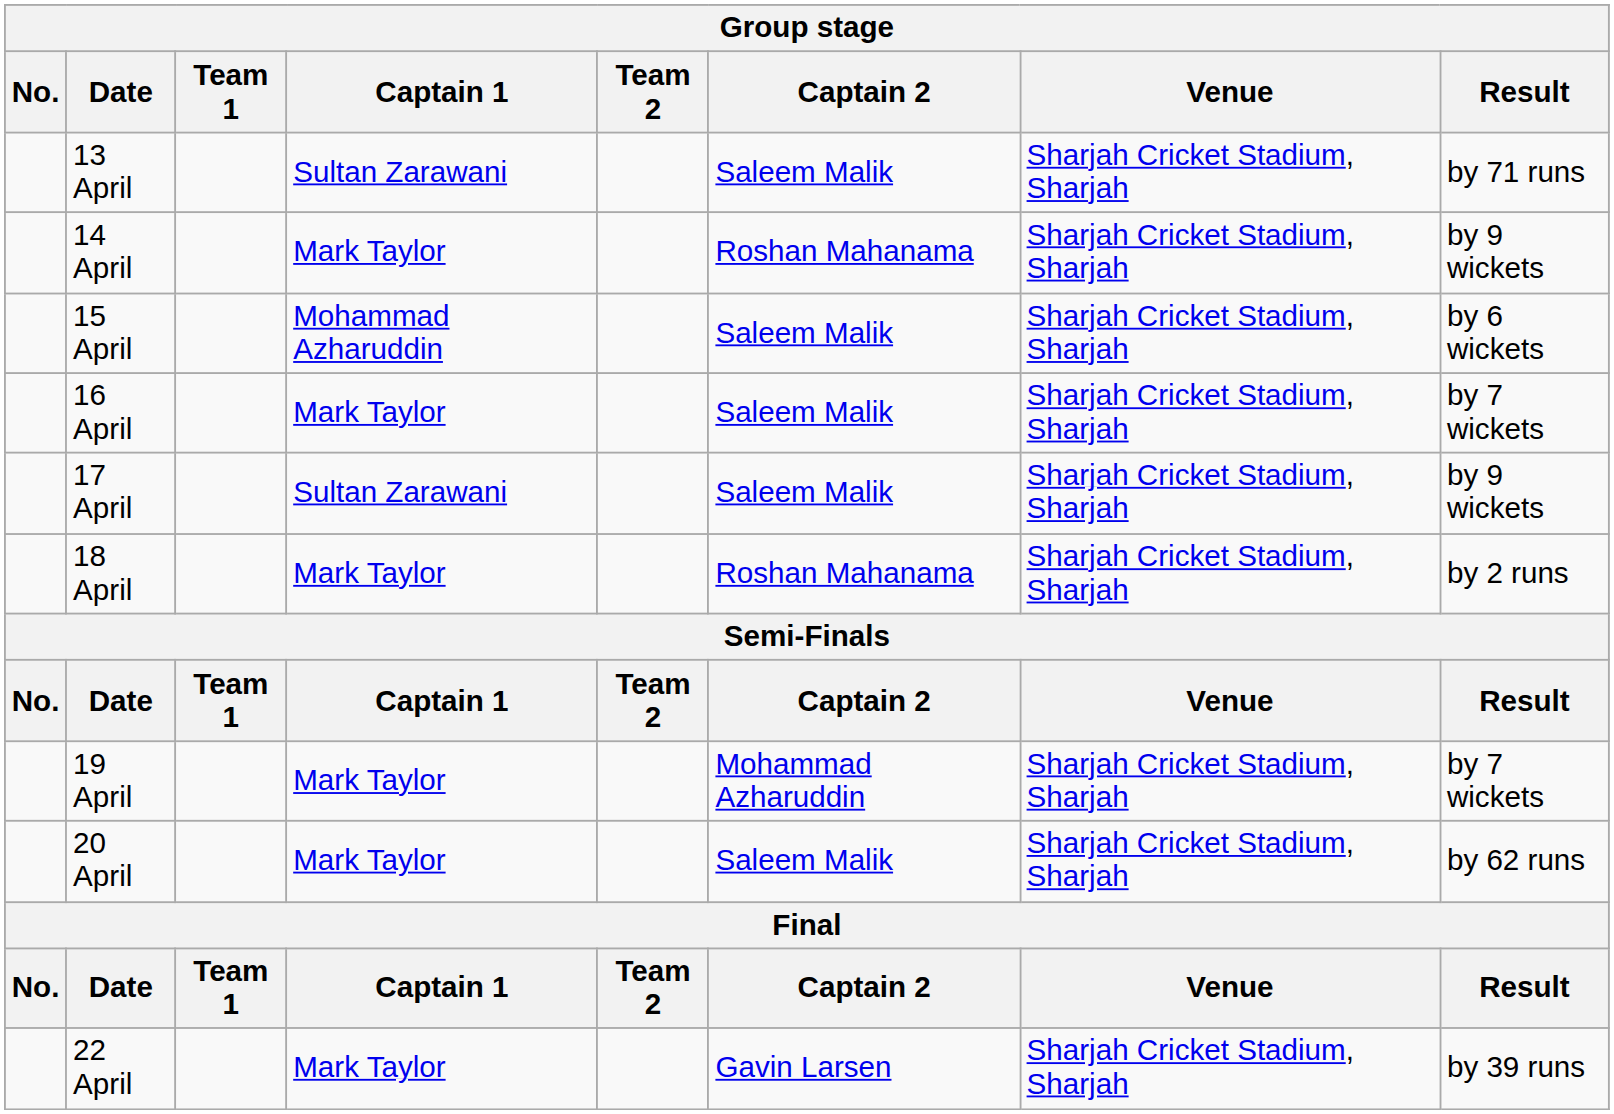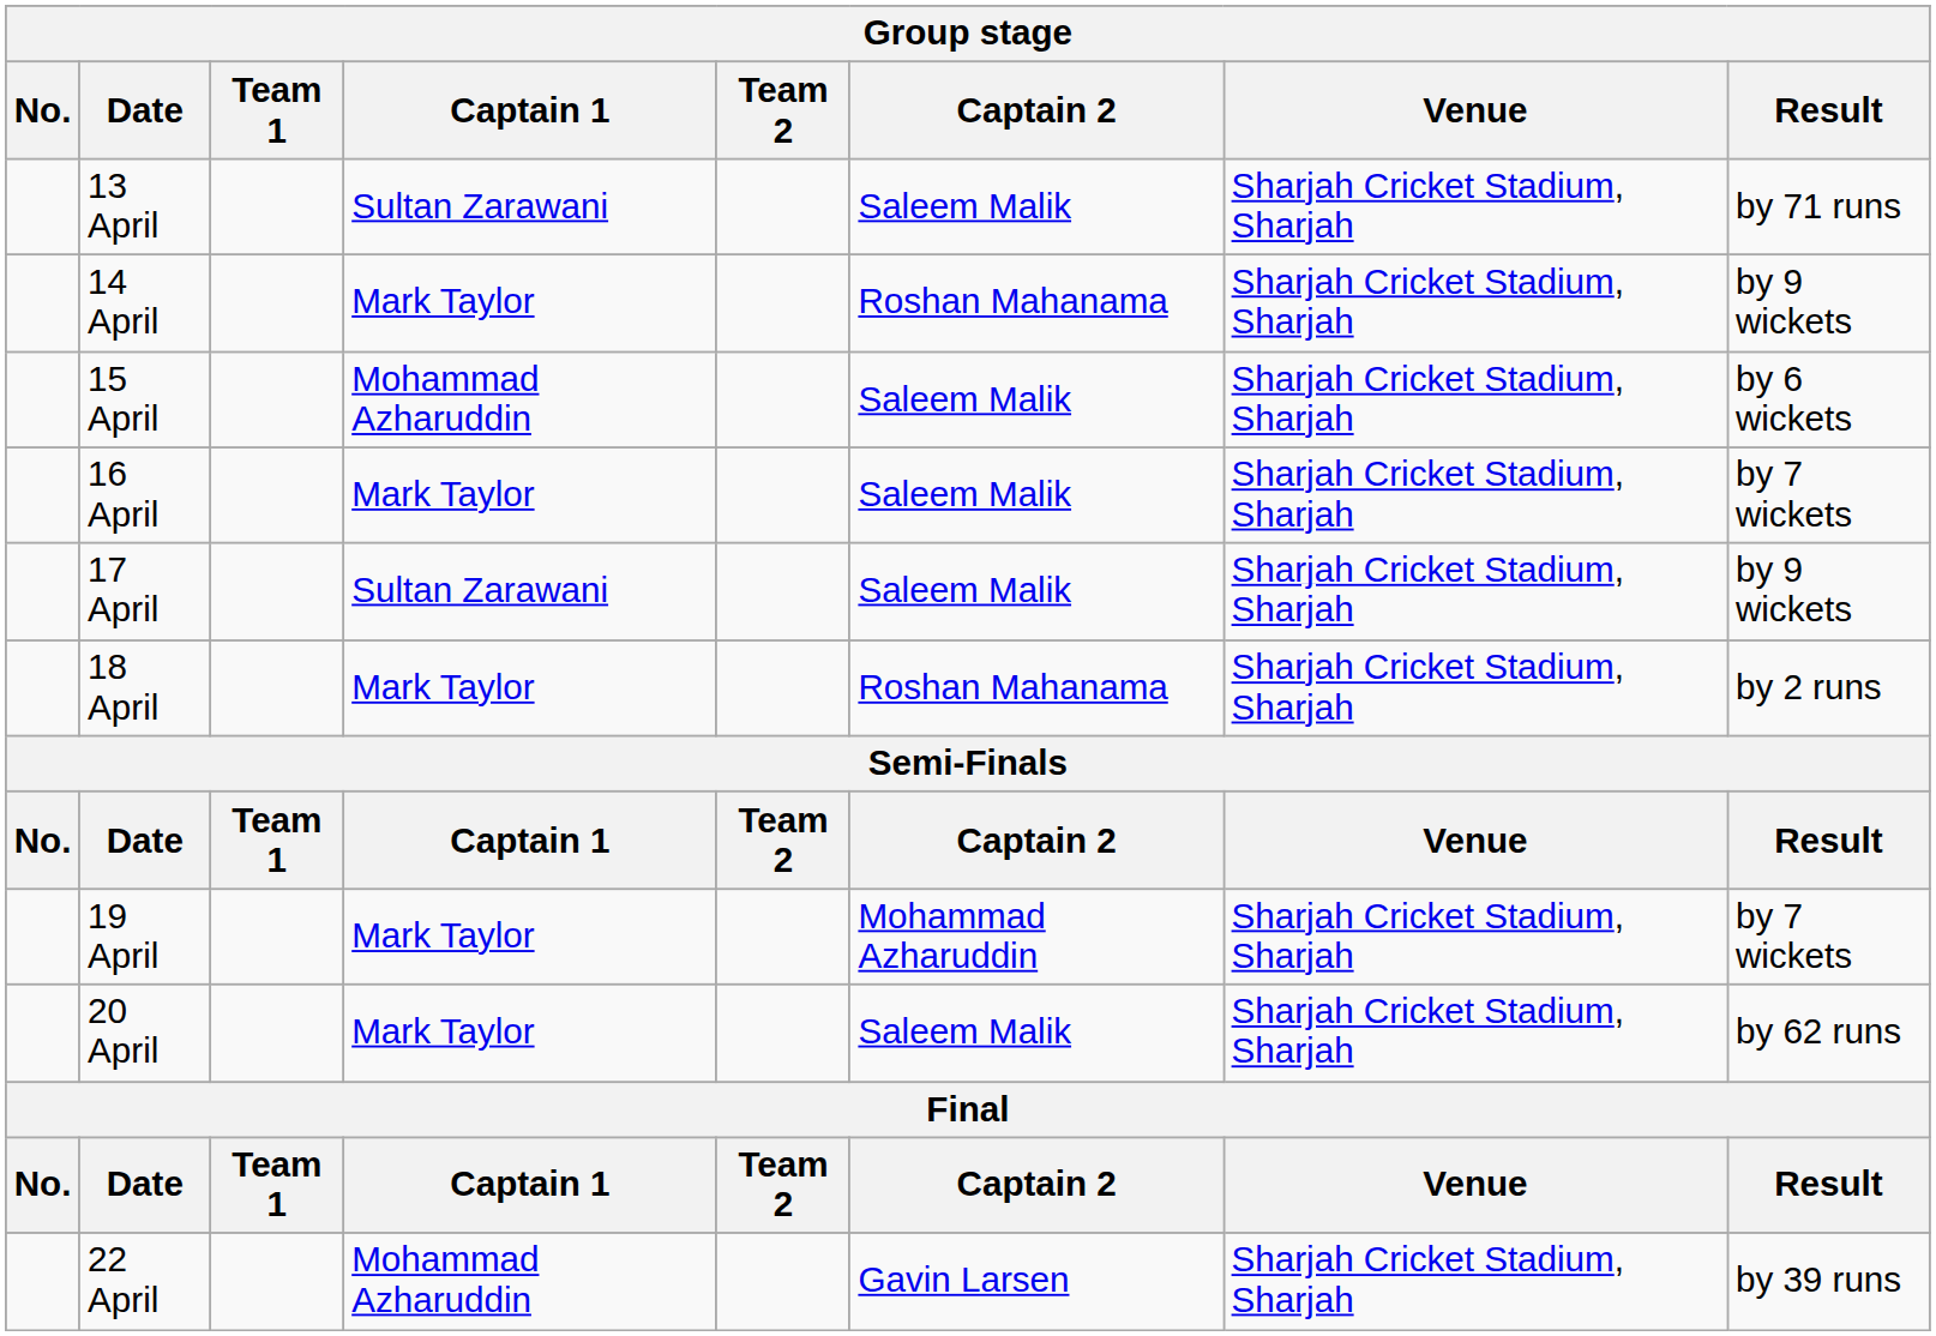 <table class="wikitable">
 <tr>
 <th colspan="9">Group stage</th>
 </tr>
 <tr>
 <th>No.</th>
 <th>Date</th>
 <th>Team 1</th>
 <th>Captain 1</th>
 <th>Team 2</th>
 <th>Captain 2</th>
 <th>Venue</th>
 <th>Result</th>
 </tr>
 <tr>
 <td></td>
 <td>13 April</td>
 <td></td>
 <td><a href='#'>Sultan Zarawani</a></td>
 <td></td>
 <td><a href='#'>Saleem Malik</a></td>
 <td><a href='#'>Sharjah Cricket Stadium</a>, <a href='#'>Sharjah</a></td>
 <td> by 71 runs</td>
 </tr>
 <tr>
 <td></td>
 <td>14 April</td>
 <td></td>
 <td><a href='#'>Mark Taylor</a></td>
 <td></td>
 <td><a href='#'>Roshan Mahanama</a></td>
 <td><a href='#'>Sharjah Cricket Stadium</a>, <a href='#'>Sharjah</a></td>
 <td> by 9 wickets</td>
 </tr>
 <tr>
 <td></td>
 <td>15 April</td>
 <td></td>
 <td><a href='#'>Mohammad Azharuddin</a></td>
 <td></td>
 <td><a href='#'>Saleem Malik</a></td>
 <td><a href='#'>Sharjah Cricket Stadium</a>, <a href='#'>Sharjah</a></td>
 <td> by 6 wickets</td>
 </tr>
 <tr>
 <td></td>
 <td>16 April</td>
 <td></td>
 <td><a href='#'>Mark Taylor</a></td>
 <td></td>
 <td><a href='#'>Saleem Malik</a></td>
 <td><a href='#'>Sharjah Cricket Stadium</a>, <a href='#'>Sharjah</a></td>
 <td> by 7 wickets</td>
 </tr>
 <tr>
 <td></td>
 <td>17 April</td>
 <td></td>
 <td><a href='#'>Sultan Zarawani</a></td>
 <td></td>
 <td><a href='#'>Saleem Malik</a></td>
 <td><a href='#'>Sharjah Cricket Stadium</a>, <a href='#'>Sharjah</a></td>
 <td> by 9 wickets</td>
 </tr>
 <tr>
 <td></td>
 <td>18 April</td>
 <td></td>
 <td><a href='#'>Mark Taylor</a></td>
 <td></td>
 <td><a href='#'>Roshan Mahanama</a></td>
 <td><a href='#'>Sharjah Cricket Stadium</a>, <a href='#'>Sharjah</a></td>
 <td> by 2 runs</td>
 </tr>
 <tr>
 <th colspan="9">Semi-Finals</th>
 </tr>
 <tr>
 <th>No.</th>
 <th>Date</th>
 <th>Team 1</th>
 <th>Captain 1</th>
 <th>Team 2</th>
 <th>Captain 2</th>
 <th>Venue</th>
 <th>Result</th>
 </tr>
 <tr>
 <td></td>
 <td>19 April</td>
 <td></td>
 <td><a href='#'>Mark Taylor</a></td>
 <td></td>
 <td><a href='#'>Mohammad Azharuddin</a></td>
 <td><a href='#'>Sharjah Cricket Stadium</a>, <a href='#'>Sharjah</a></td>
 <td> by 7 wickets</td>
 </tr>
 <tr>
 <td></td>
 <td>20 April</td>
 <td></td>
 <td><a href='#'>Mark Taylor</a></td>
 <td></td>
 <td><a href='#'>Saleem Malik</a></td>
 <td><a href='#'>Sharjah Cricket Stadium</a>, <a href='#'>Sharjah</a></td>
 <td> by 62 runs</td>
 </tr>
 <tr>
 <th colspan="9">Final</th>
 </tr>
 <tr>
 <th>No.</th>
 <th>Date</th>
 <th>Team 1</th>
 <th>Captain 1</th>
 <th>Team 2</th>
 <th>Captain 2</th>
 <th>Venue</th>
 <th>Result</th>
 </tr>
 <tr>
 <td></td>
 <td>22 April</td>
 <td></td>
-<td><a href='#'>Mark Taylor</a></td>
+<td><a href='#'>Mohammad Azharuddin</a></td>
 <td></td>
 <td><a href='#'>Gavin Larsen</a></td>
 <td><a href='#'>Sharjah Cricket Stadium</a>, <a href='#'>Sharjah</a></td>
 <td> by 39 runs</td>
 </tr>
 </table>
